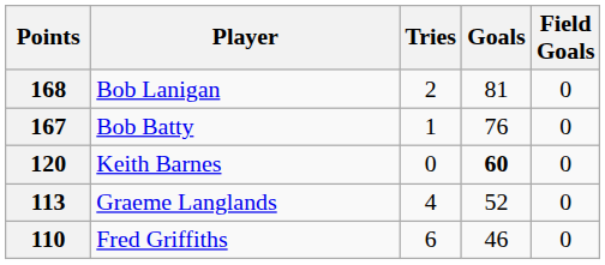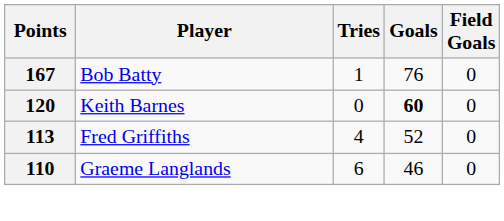 <table class="wikitable" style="text-align:left;">
 <tr>
 <th width=50>Points</th>
 <th width=200>Player</th>
 <th width=30>Tries</th>
 <th width=30>Goals</th>
 <th width=30>Field Goals</th>
-</tr>
-<tr>
-<th>168</th>
-<td> <a href='#'>Bob Lanigan</a></td>
-<td align=center>2</td>
-<td align=center>81</td>
-<td align=center>0</td>
 </tr>
 <tr>
 <th>167</th>
 <td> <a href='#'>Bob Batty</a></td>
 <td align=center>1</td>
 <td align=center>76</td>
 <td align=center>0</td>
 </tr>
 <tr>
 <th>120</th>
 <td> <a href='#'>Keith Barnes</a></td>
 <td align=center>0</td>
 <td align=center><strong>60</strong></td>
 <td align=center>0</td>
 </tr>
 <tr>
 <th>113</th>
-<td> <a href='#'>Graeme Langlands</a></td>
+<td> <a href='#'>Fred Griffiths</a></td>
 <td align=center>4</td>
 <td align=center>52</td>
 <td align=center>0</td>
 </tr>
 <tr>
 <th>110</th>
-<td> <a href='#'>Fred Griffiths</a></td>
+<td> <a href='#'>Graeme Langlands</a></td>
 <td align=center>6</td>
 <td align=center>46</td>
 <td align=center>0</td>
 </tr>
 </table>
